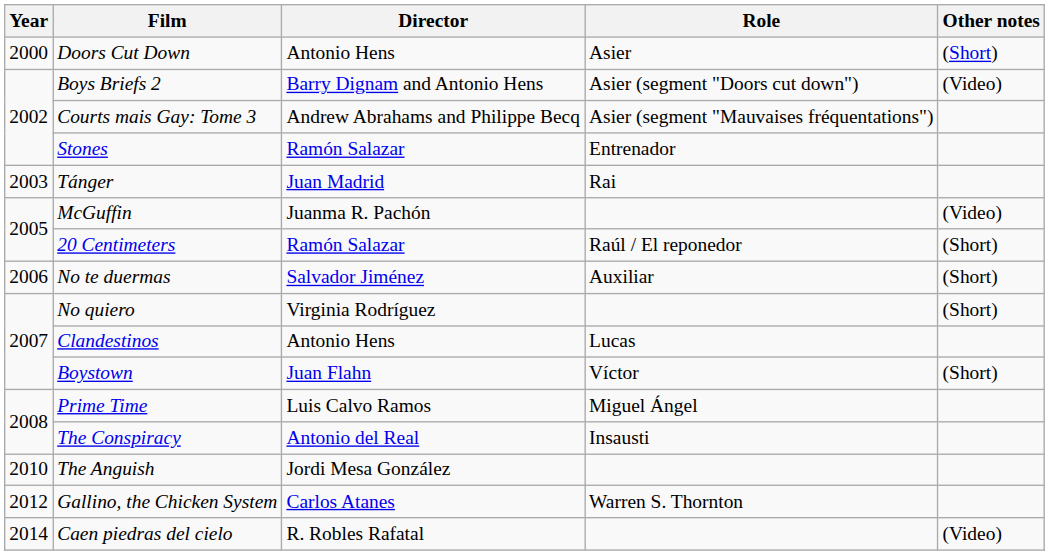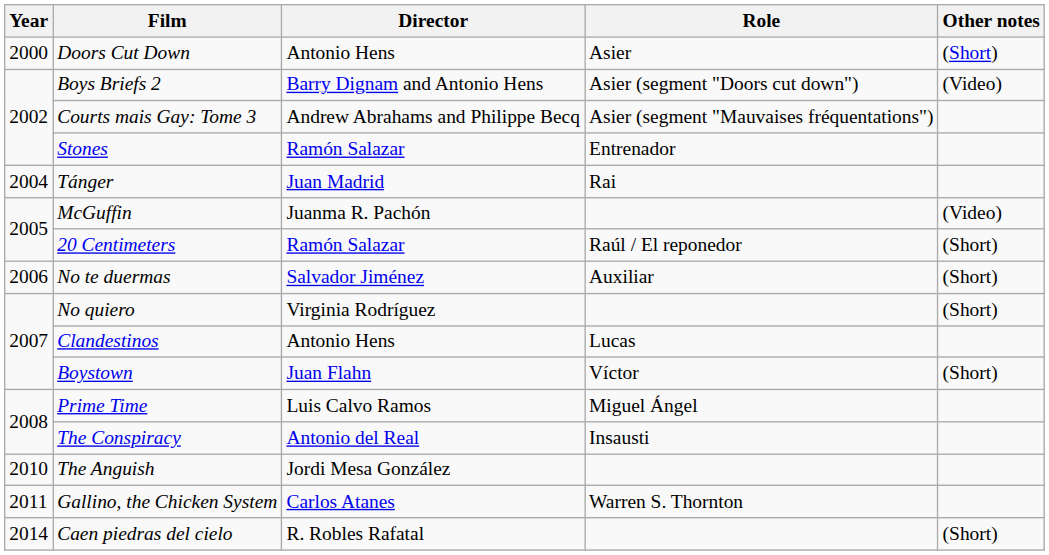 <table class="wikitable" style="font-size: 90%;">
 <tr>
 <th>Year</th>
 <th>Film</th>
 <th>Director</th>
 <th>Role</th>
 <th>Other notes</th>
 </tr>
 <tr>
 <td>2000</td>
 <td><em>Doors Cut Down</em></td>
 <td>Antonio Hens</td>
 <td>Asier</td>
 <td>(<a href='#'>Short</a>)</td>
 </tr>
 <tr>
 <td rowspan=3>2002</td>
 <td><em>Boys Briefs 2</em></td>
 <td><a href='#'>Barry Dignam</a> and Antonio Hens</td>
 <td>Asier (segment "Doors cut down")</td>
 <td>(Video)</td>
 </tr>
 <tr>
 <td><em>Courts mais Gay: Tome 3</em></td>
 <td>Andrew Abrahams and Philippe Becq</td>
 <td>Asier (segment "Mauvaises fréquentations")</td>
 <td></td>
 </tr>
 <tr>
 <td><em><a href='#'>Stones</a></em></td>
 <td><a href='#'>Ramón Salazar</a></td>
 <td>Entrenador</td>
 <td></td>
 </tr>
 <tr>
-<td>2003</td>
+<td>2004</td>
 <td><em>Tánger</em></td>
 <td><a href='#'>Juan Madrid</a></td>
 <td>Rai</td>
 <td></td>
 </tr>
 <tr>
 <td rowspan=2>2005</td>
 <td><em>McGuffin</em></td>
 <td>Juanma R. Pachón</td>
 <td></td>
 <td>(Video)</td>
 </tr>
 <tr>
 <td><em><a href='#'>20 Centimeters</a></em></td>
 <td><a href='#'>Ramón Salazar</a></td>
 <td>Raúl / El reponedor</td>
 <td>(Short)</td>
 </tr>
 <tr>
 <td>2006</td>
 <td><em>No te duermas</em></td>
 <td><a href='#'>Salvador Jiménez</a></td>
 <td>Auxiliar</td>
 <td>(Short)</td>
 </tr>
 <tr>
 <td rowspan=3>2007</td>
 <td><em>No quiero</em></td>
 <td>Virginia Rodríguez</td>
 <td></td>
 <td>(Short)</td>
 </tr>
 <tr>
 <td><em><a href='#'>Clandestinos</a></em></td>
 <td>Antonio Hens</td>
 <td>Lucas</td>
 <td></td>
 </tr>
 <tr>
 <td><em><a href='#'>Boystown</a></em></td>
 <td><a href='#'>Juan Flahn</a></td>
 <td>Víctor</td>
 <td>(Short)</td>
 </tr>
 <tr>
 <td rowspan=2>2008</td>
 <td><em><a href='#'>Prime Time</a></em></td>
 <td>Luis Calvo Ramos</td>
 <td>Miguel Ángel</td>
 <td></td>
 </tr>
 <tr>
 <td><em><a href='#'>The Conspiracy</a></em></td>
 <td><a href='#'>Antonio del Real</a></td>
 <td>Insausti</td>
 <td></td>
 </tr>
 <tr>
 <td>2010</td>
 <td><em>The Anguish</em></td>
 <td>Jordi Mesa González</td>
 <td></td>
 <td></td>
 </tr>
 <tr>
-<td>2012</td>
+<td>2011</td>
 <td><em>Gallino, the Chicken System</em></td>
 <td><a href='#'>Carlos Atanes</a></td>
 <td>Warren S. Thornton</td>
 <td></td>
 </tr>
 <tr>
 <td>2014</td>
 <td><em>Caen piedras del cielo</em></td>
 <td>R. Robles Rafatal</td>
 <td></td>
-<td>(Video)</td>
+<td>(Short)</td>
 </tr>
 </table>
